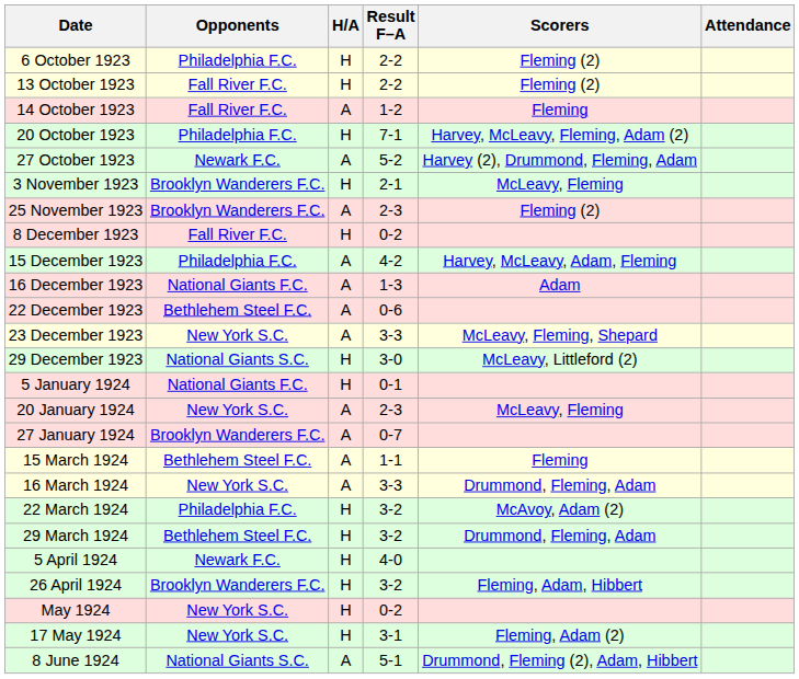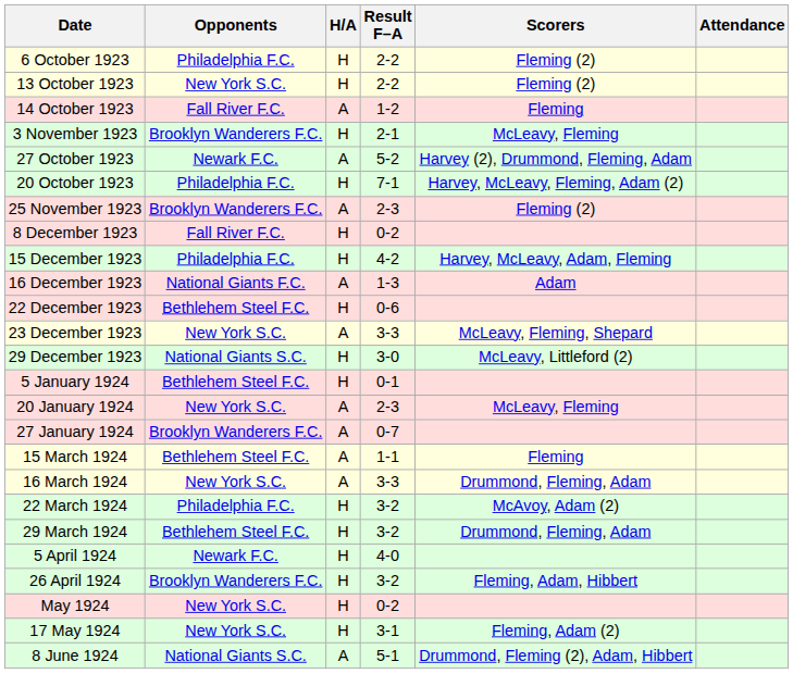 <table class="wikitable" style="text-align:center">
 <tr>
 <th>Date</th>
 <th>Opponents</th>
 <th>H/A</th>
 <th>Result<br>F–A</th>
 <th>Scorers</th>
 <th>Attendance</th>
 </tr>
 <tr bgcolor="#ffffdd">
 <td>6 October 1923</td>
 <td><a href='#'>Philadelphia F.C.</a></td>
 <td>H</td>
 <td>2-2</td>
 <td><a href='#'>Fleming</a> (2)</td>
 <td></td>
 </tr>
 <tr bgcolor="#ffffdd">
 <td>13 October 1923</td>
-<td><a href='#'>Fall River F.C.</a></td>
+<td><a href='#'>New York S.C.</a></td>
 <td>H</td>
 <td>2-2</td>
 <td><a href='#'>Fleming</a> (2)</td>
 <td></td>
 </tr>
 <tr bgcolor="#ffdddd">
 <td>14 October 1923</td>
 <td><a href='#'>Fall River F.C.</a></td>
 <td>A</td>
 <td>1-2</td>
 <td><a href='#'>Fleming</a></td>
 <td></td>
 </tr>
 <tr bgcolor="#ddffdd">
-<td>20 October 1923</td>
-<td><a href='#'>Philadelphia F.C.</a></td>
+<td>3 November 1923</td>
+<td><a href='#'>Brooklyn Wanderers F.C.</a></td>
 <td>H</td>
-<td>7-1</td>
-<td><a href='#'>Harvey</a>, <a href='#'>McLeavy</a>, <a href='#'>Fleming</a>, <a href='#'>Adam</a> (2)</td>
+<td>2-1</td>
+<td><a href='#'>McLeavy</a>, <a href='#'>Fleming</a></td>
 <td></td>
 </tr>
 <tr bgcolor="#ddffdd">
 <td>27 October 1923</td>
 <td><a href='#'>Newark F.C.</a></td>
 <td>A</td>
 <td>5-2</td>
 <td><a href='#'>Harvey</a> (2), <a href='#'>Drummond</a>, <a href='#'>Fleming</a>, <a href='#'>Adam</a></td>
 <td></td>
 </tr>
 <tr bgcolor="#ddffdd">
-<td>3 November 1923</td>
-<td><a href='#'>Brooklyn Wanderers F.C.</a></td>
+<td>20 October 1923</td>
+<td><a href='#'>Philadelphia F.C.</a></td>
 <td>H</td>
-<td>2-1</td>
-<td><a href='#'>McLeavy</a>, <a href='#'>Fleming</a></td>
+<td>7-1</td>
+<td><a href='#'>Harvey</a>, <a href='#'>McLeavy</a>, <a href='#'>Fleming</a>, <a href='#'>Adam</a> (2)</td>
 <td></td>
 </tr>
 <tr bgcolor="#ffdddd">
 <td>25 November 1923</td>
 <td><a href='#'>Brooklyn Wanderers F.C.</a></td>
 <td>A</td>
 <td>2-3</td>
 <td><a href='#'>Fleming</a> (2)</td>
 <td></td>
 </tr>
 <tr bgcolor="#ffdddd">
 <td>8 December 1923</td>
 <td><a href='#'>Fall River F.C.</a></td>
 <td>H</td>
 <td>0-2</td>
 <td></td>
 <td></td>
 </tr>
 <tr bgcolor="#ddffdd">
 <td>15 December 1923</td>
 <td><a href='#'>Philadelphia F.C.</a></td>
-<td>A</td>
+<td>H</td>
 <td>4-2</td>
 <td><a href='#'>Harvey</a>, <a href='#'>McLeavy</a>, <a href='#'>Adam</a>, <a href='#'>Fleming</a></td>
 <td></td>
 </tr>
 <tr bgcolor="#ffdddd">
 <td>16 December 1923</td>
 <td><a href='#'>National Giants F.C.</a></td>
 <td>A</td>
 <td>1-3</td>
 <td><a href='#'>Adam</a></td>
 <td></td>
 </tr>
 <tr bgcolor="#ffdddd">
 <td>22 December 1923</td>
 <td><a href='#'>Bethlehem Steel F.C.</a></td>
-<td>A</td>
+<td>H</td>
 <td>0-6</td>
 <td></td>
 <td></td>
 </tr>
 <tr bgcolor="#ffffdd">
 <td>23 December 1923</td>
 <td><a href='#'>New York S.C.</a></td>
 <td>A</td>
 <td>3-3</td>
 <td><a href='#'>McLeavy</a>, <a href='#'>Fleming</a>, <a href='#'>Shepard</a></td>
 <td></td>
 </tr>
 <tr bgcolor="#ddffdd">
 <td>29 December 1923</td>
 <td><a href='#'>National Giants S.C.</a></td>
 <td>H</td>
 <td>3-0</td>
 <td><a href='#'>McLeavy</a>, Littleford (2)</td>
 <td></td>
 </tr>
 <tr bgcolor="#ffdddd">
 <td>5 January 1924</td>
-<td><a href='#'>National Giants F.C.</a></td>
+<td><a href='#'>Bethlehem Steel F.C.</a></td>
 <td>H</td>
 <td>0-1</td>
 <td></td>
 <td></td>
 </tr>
 <tr bgcolor="#ffdddd">
 <td>20 January 1924</td>
 <td><a href='#'>New York S.C.</a></td>
 <td>A</td>
 <td>2-3</td>
 <td><a href='#'>McLeavy</a>, <a href='#'>Fleming</a></td>
 <td></td>
 </tr>
 <tr bgcolor="#ffdddd">
 <td>27 January 1924</td>
 <td><a href='#'>Brooklyn Wanderers F.C.</a></td>
 <td>A</td>
 <td>0-7</td>
 <td></td>
 <td></td>
 </tr>
 <tr bgcolor="#ffffdd">
 <td>15 March 1924</td>
 <td><a href='#'>Bethlehem Steel F.C.</a></td>
 <td>A</td>
 <td>1-1</td>
 <td><a href='#'>Fleming</a></td>
 <td></td>
 </tr>
 <tr bgcolor="#ffffdd">
 <td>16 March 1924</td>
 <td><a href='#'>New York S.C.</a></td>
 <td>A</td>
 <td>3-3</td>
 <td><a href='#'>Drummond</a>, <a href='#'>Fleming</a>, <a href='#'>Adam</a></td>
 <td></td>
 </tr>
 <tr bgcolor="#ddffdd">
 <td>22 March 1924</td>
 <td><a href='#'>Philadelphia F.C.</a></td>
 <td>H</td>
 <td>3-2</td>
 <td><a href='#'>McAvoy</a>, <a href='#'>Adam</a> (2)</td>
 <td></td>
 </tr>
 <tr bgcolor="#ddffdd">
 <td>29 March 1924</td>
 <td><a href='#'>Bethlehem Steel F.C.</a></td>
 <td>H</td>
 <td>3-2</td>
 <td><a href='#'>Drummond</a>, <a href='#'>Fleming</a>, <a href='#'>Adam</a></td>
 <td></td>
 </tr>
 <tr bgcolor="#ddffdd">
 <td>5 April 1924</td>
 <td><a href='#'>Newark F.C.</a></td>
 <td>H</td>
 <td>4-0</td>
 <td></td>
 <td></td>
 </tr>
 <tr bgcolor="#ddffdd">
 <td>26 April 1924</td>
 <td><a href='#'>Brooklyn Wanderers F.C.</a></td>
 <td>H</td>
 <td>3-2</td>
 <td><a href='#'>Fleming</a>, <a href='#'>Adam</a>, <a href='#'>Hibbert</a></td>
 <td></td>
 </tr>
 <tr bgcolor="#ffdddd">
 <td>May 1924</td>
 <td><a href='#'>New York S.C.</a></td>
 <td>H</td>
 <td>0-2</td>
 <td></td>
 <td></td>
 </tr>
 <tr bgcolor="#ddffdd">
 <td>17 May 1924</td>
 <td><a href='#'>New York S.C.</a></td>
 <td>H</td>
 <td>3-1</td>
 <td><a href='#'>Fleming</a>, <a href='#'>Adam</a> (2)</td>
 <td></td>
 </tr>
 <tr bgcolor="#ddffdd">
 <td>8 June 1924</td>
 <td><a href='#'>National Giants S.C.</a></td>
 <td>A</td>
 <td>5-1</td>
 <td><a href='#'>Drummond</a>, <a href='#'>Fleming</a> (2), <a href='#'>Adam</a>, <a href='#'>Hibbert</a></td>
 <td></td>
 </tr>
 </table>
